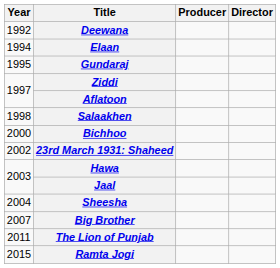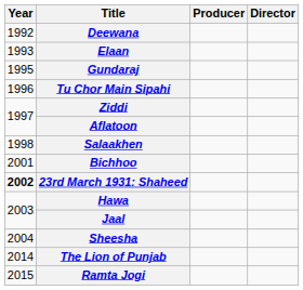 <table class="wikitable sortable plainrowheaders" style="text-align:center">
 <tr>
 <th scope="col">Year</th>
 <th scope="col">Title</th>
 <th scope="col">Producer</th>
 <th scope="col">Director</th>
 </tr>
 <tr>
 <td>1992</td>
 <th scope="row"><a href='#'><em>Deewana</em></a></th>
 <td></td>
 <td></td>
 </tr>
 <tr>
-<td>1994</td>
+<td>1993</td>
 <th scope="row"><em><a href='#'>Elaan</a></em></th>
 <td></td>
 <td></td>
 </tr>
 <tr>
 <td>1995</td>
 <th scope="row"><em><a href='#'>Gundaraj</a></em></th>
+<td></td>
+<td></td>
+</tr>
+<tr>
+<td>1996</td>
+<th scope="row"><em><a href='#'>Tu Chor Main Sipahi</a></em></th>
 <td></td>
 <td></td>
 </tr>
 <tr>
 <td rowspan="2">1997</td>
 <th scope="row"><em><a href='#'>Ziddi</a></em></th>
 <td></td>
 <td></td>
 </tr>
 <tr>
 <th scope="row"><em><a href='#'>Aflatoon</a></em></th>
 <td></td>
 <td></td>
 </tr>
 <tr>
 <td>1998</td>
 <th scope="row"><em><a href='#'>Salaakhen</a></em></th>
 <td></td>
 <td></td>
 </tr>
 <tr>
-<td>2000</td>
+<td>2001</td>
 <th scope="row"><em><a href='#'>Bichhoo</a></em></th>
 <td></td>
 <td></td>
 </tr>
 <tr>
-<td>2002</td>
+<td><strong>2002</strong></td>
 <th scope="row"><em><a href='#'>23rd March 1931: Shaheed</a></em></th>
 <td></td>
 <td></td>
 </tr>
 <tr>
 <td rowspan="2">2003</td>
 <th scope="row"><em><a href='#'>Hawa</a></em></th>
 <td></td>
 <td></td>
 </tr>
 <tr>
 <th scope="row"><em><a href='#'>Jaal</a></em></th>
 <td></td>
 <td></td>
 </tr>
 <tr>
 <td>2004</td>
 <th scope="row"><em><a href='#'>Sheesha</a></em></th>
 <td></td>
 <td></td>
 </tr>
 <tr>
-<td>2007</td>
-<th scope="row"><em><a href='#'>Big Brother</a></em></th>
-<td></td>
-<td></td>
-</tr>
-<tr>
-<td>2011</td>
+<td>2014</td>
 <th scope="row"><em><a href='#'>The Lion of Punjab</a></em></th>
 <td></td>
 <td></td>
 </tr>
 <tr>
 <td>2015</td>
 <th scope="row"><em><a href='#'>Ramta Jogi</a></em></th>
 <td></td>
 <td></td>
 </tr>
 </table>
